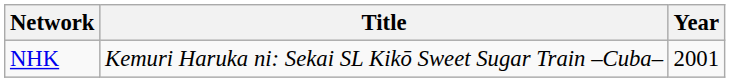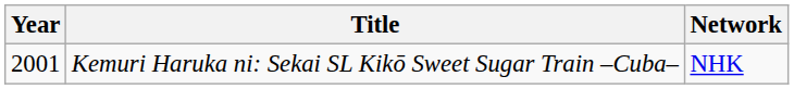 <table class="wikitable">
 <tr>
+<th>Year</th>
+<th>Title</th>
 <th>Network</th>
-<th>Title</th>
-<th>Year</th>
 </tr>
 <tr>
+<td>2001</td>
+<td><em>Kemuri Haruka ni: Sekai SL Kikō Sweet Sugar Train –Cuba–</em></td>
 <td><a href='#'>NHK</a></td>
-<td><em>Kemuri Haruka ni: Sekai SL Kikō Sweet Sugar Train –Cuba–</em></td>
-<td>2001</td>
 </tr>
 </table>
